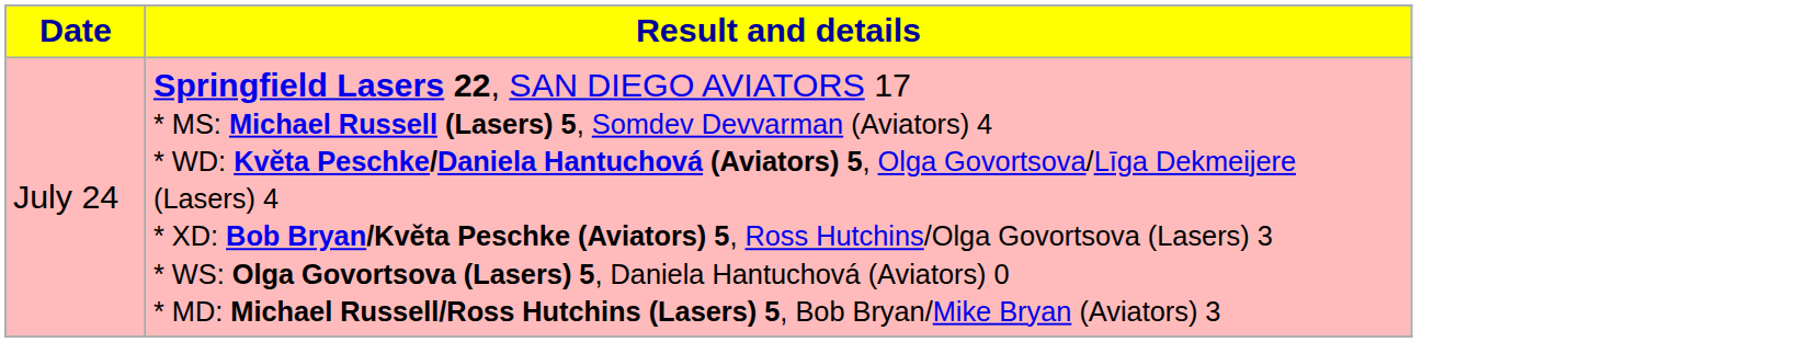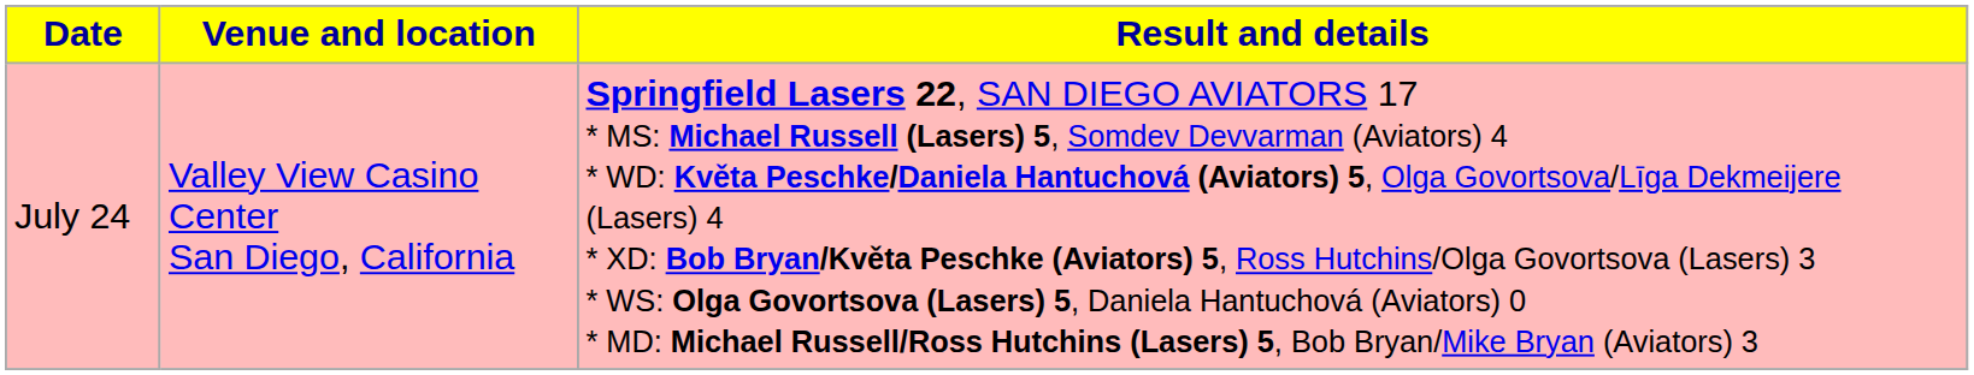 <table class="wikitable" style="text-align:left">
 <tr>
 <th style="background:yellow; color:#00009C" width="60px">Date</th>
+<th style="background:yellow; color:#00009C" width="175px">Venue and location</th>
 <th style="background:yellow; color:#00009C" width="600px">Result and details</th>
 </tr>
 <tr bgcolor="FFBBBB">
 <td>July 24</td>
+<td><a href='#'>Valley View Casino Center</a><br><a href='#'>San Diego</a>, <a href='#'>California</a></td>
 <td><strong><a href='#'>Springfield Lasers</a> 22</strong>, <a href='#'>SAN DIEGO AVIATORS</a> 17<br><small>* MS: <strong><a href='#'>Michael Russell</a> (Lasers) 5</strong>, <a href='#'>Somdev Devvarman</a> (Aviators) 4<br>* WD: <strong><a href='#'>Květa Peschke</a>/<a href='#'>Daniela Hantuchová</a> (Aviators) 5</strong>, <a href='#'>Olga Govortsova</a>/<a href='#'>Līga Dekmeijere</a> (Lasers) 4<br>* XD: <strong><a href='#'>Bob Bryan</a>/Květa Peschke (Aviators) 5</strong>, <a href='#'>Ross Hutchins</a>/Olga Govortsova (Lasers) 3<br>* WS: <strong>Olga Govortsova (Lasers) 5</strong>, Daniela Hantuchová (Aviators) 0<br>* MD: <strong>Michael Russell/Ross Hutchins (Lasers) 5</strong>, Bob Bryan/<a href='#'>Mike Bryan</a> (Aviators) 3</small></td>
 </tr>
 </table>
